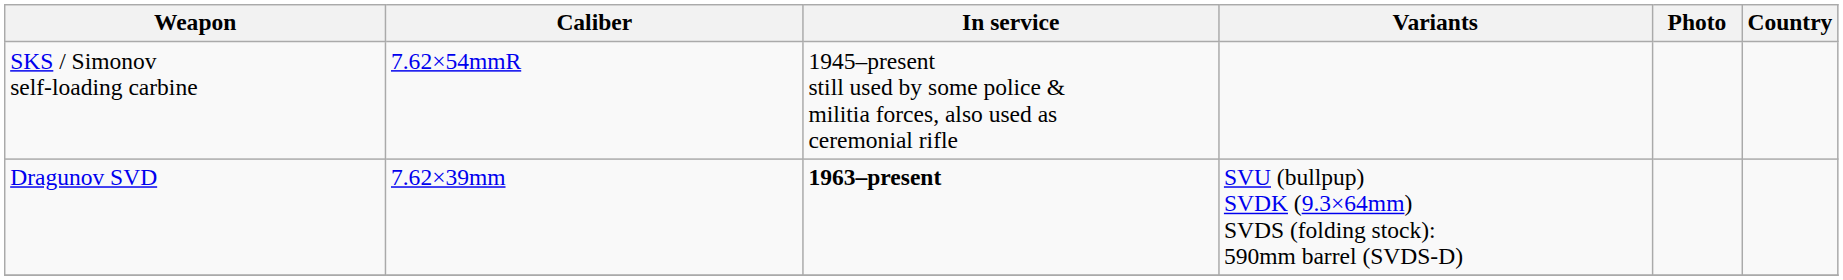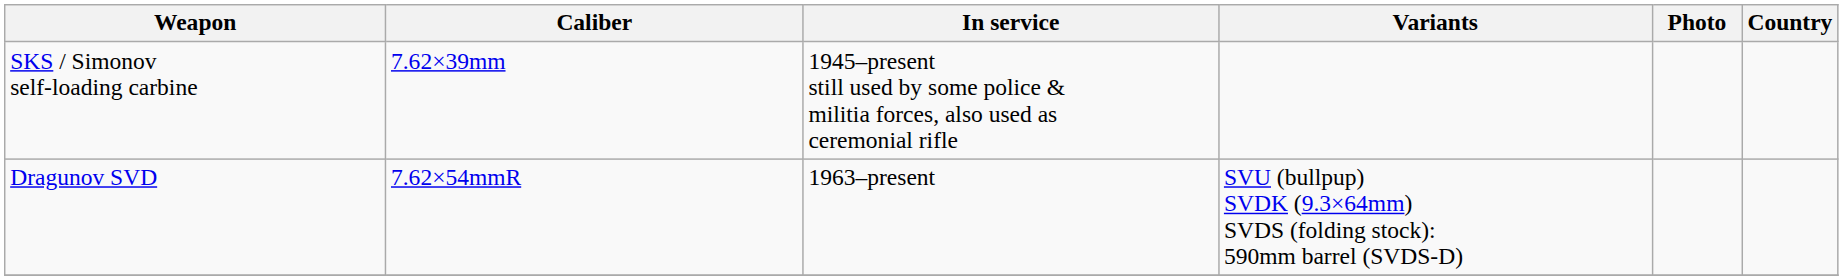 <table class="wikitable">
 <tr>
 <th style="width:22%;", align=left>Weapon</th>
 <th style="width:24%;", align=left>Caliber</th>
 <th style="width:24%;", align=left>In service</th>
 <th style="width:25%;", align=left>Variants</th>
 <th style="width:29%;">Photo</th>
 <th style="width:16%;", align=left>Country</th>
 </tr>
 <tr>
 <td align=left, valign=top><a href='#'>SKS</a> / Simonov<br>self-loading carbine</td>
-<td align=left, valign=top><a href='#'>7.62×54mmR</a></td>
+<td align=left, valign=top><a href='#'>7.62×39mm</a></td>
 <td align=left, valign=top>1945–present<br>still used by some police &<br>militia forces, also used as<br>ceremonial rifle</td>
 <td align=left, valign=top></td>
 <td align=center></td>
 <td></td>
 </tr>
 <tr>
 <td align=left, valign=top><a href='#'>Dragunov SVD</a></td>
-<td align=left, valign=top><a href='#'>7.62×39mm</a></td>
-<td align=left, valign=top><strong>1963–present</strong></td>
+<td align=left, valign=top><a href='#'>7.62×54mmR</a></td>
+<td align=left, valign=top>1963–present</td>
 <td align="left", valign="top"><a href='#'>SVU</a> (bullpup)<br><a href='#'>SVDK</a> (<a href='#'>9.3×64mm</a>)<br>SVDS (folding stock):<br>590mm barrel (SVDS-D)<br></td>
 <td align=center, valign=top></td>
 <td></td>
 </tr>
 <tr>
 </tr>
 </table>
